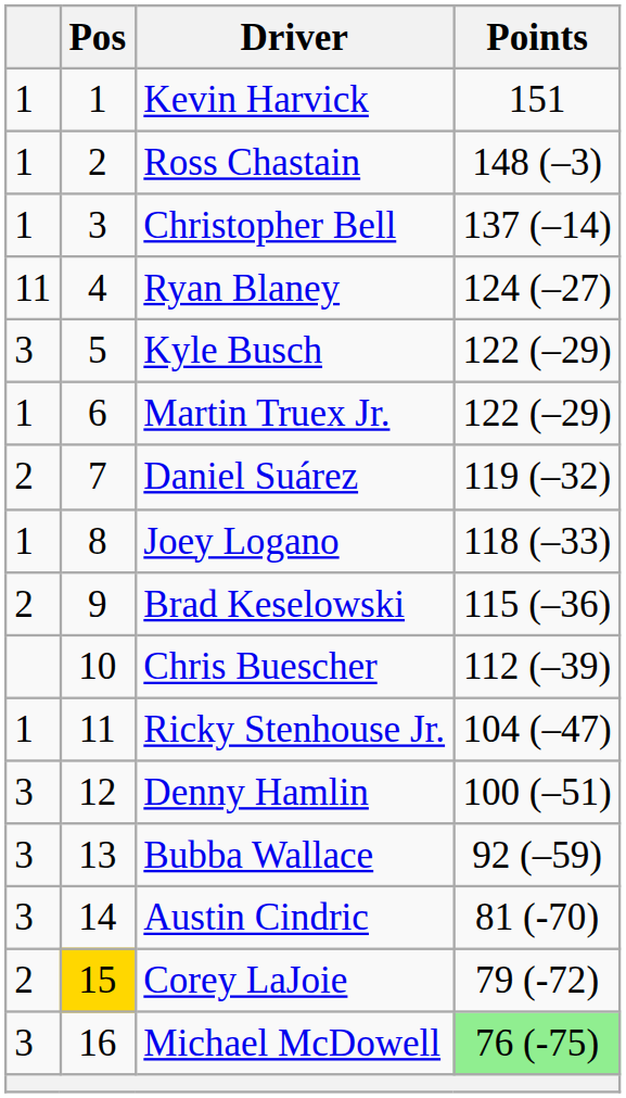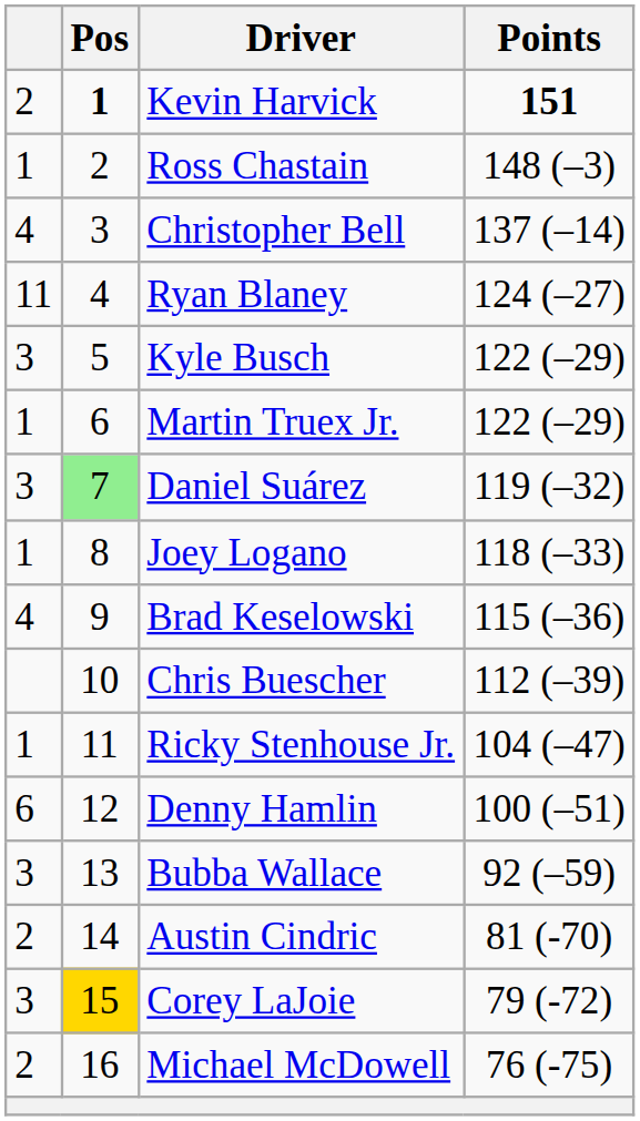 <table class="wikitable" style="font-size: 95%;">
 <tr>
 <th></th>
 <th>Pos</th>
 <th>Driver</th>
 <th>Points</th>
 </tr>
 <tr>
-<td align="left"> 1</td>
-<td style="text-align:center;">1</td>
+<td align="left"> 2</td>
+<td style="text-align:center;"><strong>1</strong></td>
 <td><a href='#'>Kevin Harvick</a></td>
-<td style="text-align:center;">151</td>
+<td style="text-align:center;"><strong>151</strong></td>
 </tr>
 <tr>
 <td align="left"> 1</td>
 <td style="text-align:center;">2</td>
 <td><a href='#'>Ross Chastain</a></td>
 <td style="text-align:center;">148 (–3)</td>
 </tr>
 <tr>
-<td align="left"> 1</td>
+<td align="left"> 4</td>
 <td style="text-align:center;">3</td>
 <td><a href='#'>Christopher Bell</a></td>
 <td style="text-align:center;">137 (–14)</td>
 </tr>
 <tr>
 <td align="left"> 11</td>
 <td style="text-align:center;">4</td>
 <td><a href='#'>Ryan Blaney</a></td>
 <td style="text-align:center;">124 (–27)</td>
 </tr>
 <tr>
 <td align="left"> 3</td>
 <td style="text-align:center;">5</td>
 <td><a href='#'>Kyle Busch</a></td>
 <td style="text-align:center;">122 (–29)</td>
 </tr>
 <tr>
 <td align="left"> 1</td>
 <td style="text-align:center;">6</td>
 <td><a href='#'>Martin Truex Jr.</a></td>
 <td style="text-align:center;">122 (–29)</td>
 </tr>
 <tr>
-<td align="left"> 2</td>
-<td style="text-align:center;">7</td>
+<td align="left"> 3</td>
+<td style="background: lightgreen; text-align:center;">7</td>
 <td><a href='#'>Daniel Suárez</a></td>
 <td style="text-align:center;">119 (–32)</td>
 </tr>
 <tr>
 <td align="left"> 1</td>
 <td style="text-align:center;">8</td>
 <td><a href='#'>Joey Logano</a></td>
 <td style="text-align:center;">118 (–33)</td>
 </tr>
 <tr>
-<td align="left"> 2</td>
+<td align="left"> 4</td>
 <td style="text-align:center;">9</td>
 <td><a href='#'>Brad Keselowski</a></td>
 <td style="text-align:center;">115 (–36)</td>
 </tr>
 <tr>
 <td align="left"></td>
 <td style="text-align:center;">10</td>
 <td><a href='#'>Chris Buescher</a></td>
 <td style="text-align:center;">112 (–39)</td>
 </tr>
 <tr>
 <td align="left"> 1</td>
 <td style="text-align:center;">11</td>
 <td><a href='#'>Ricky Stenhouse Jr.</a></td>
 <td style="text-align:center;">104 (–47)</td>
 </tr>
 <tr>
-<td align="left"> 3</td>
+<td align="left"> 6</td>
 <td style="text-align:center;">12</td>
 <td><a href='#'>Denny Hamlin</a> </td>
 <td style="text-align:center;">100 (–51)</td>
 </tr>
 <tr>
 <td align="left"> 3</td>
 <td style="text-align:center;">13</td>
 <td><a href='#'>Bubba Wallace</a></td>
 <td style="text-align:center;">92 (–59)</td>
 </tr>
 <tr>
-<td align="left"> 3</td>
+<td align="left"> 2</td>
 <td style="text-align:center;">14</td>
 <td><a href='#'>Austin Cindric</a></td>
 <td style="text-align:center;">81 (-70)</td>
 </tr>
 <tr>
-<td align="left"> 2</td>
+<td align="left"> 3</td>
 <td style="background: gold; text-align:center;">15</td>
 <td><a href='#'>Corey LaJoie</a></td>
 <td style="text-align:center;">79 (-72)</td>
 </tr>
 <tr>
-<td align="left"> 3</td>
+<td align="left"> 2</td>
 <td style="text-align:center;">16</td>
 <td><a href='#'>Michael McDowell</a></td>
-<td style="background: lightgreen; text-align:center;">76 (-75)</td>
+<td style="text-align:center;">76 (-75)</td>
 </tr>
 <tr class="sortbottom">
 <th colspan="9"></th>
 </tr>
 </table>
